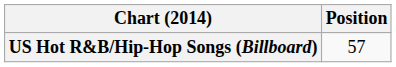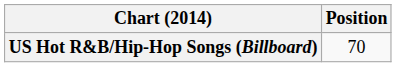 <table class="wikitable plainrowheaders" style="text-align:center;">
 <tr>
 <th scope="col">Chart (2014)</th>
 <th scope="col">Position</th>
 </tr>
 <tr>
 <th scope="row">US Hot R&B/Hip-Hop Songs (<em>Billboard</em>)</th>
-<td>57</td>
+<td>70</td>
 </tr>
 </table>
